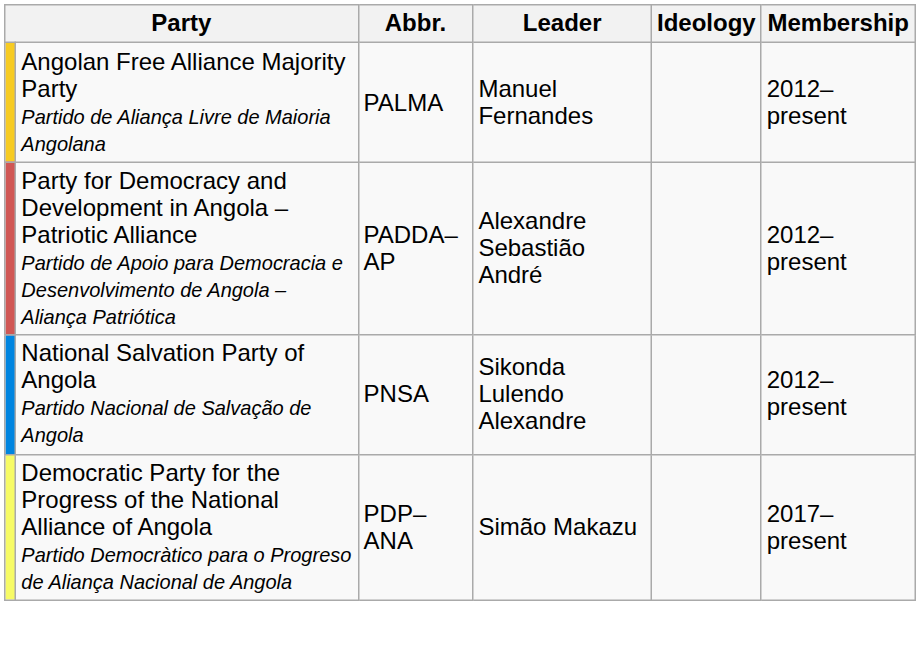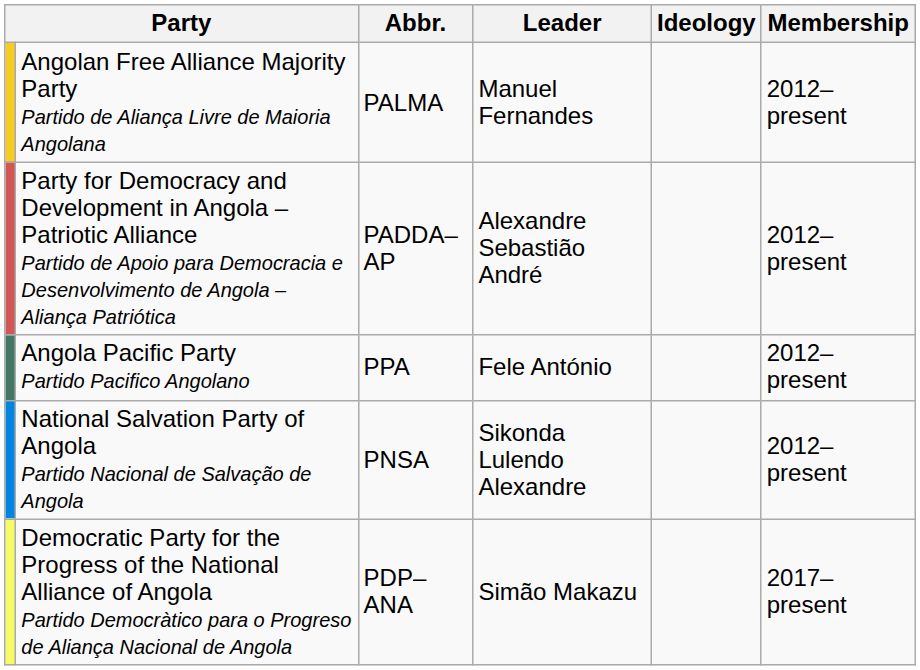 <table class=wikitable>
 <tr>
 <th colspan="2">Party</th>
 <th>Abbr.</th>
 <th>Leader</th>
 <th>Ideology</th>
 <th>Membership</th>
 </tr>
 <tr>
 <td bgcolor="#f7cb22"></td>
 <td>Angolan Free Alliance Majority Party<br><small><em>Partido de Aliança Livre de Maioria Angolana</em></small></td>
 <td>PALMA</td>
 <td>Manuel Fernandes</td>
 <td></td>
 <td>2012–present</td>
 </tr>
 <tr>
 <td bgcolor="#d05754"></td>
 <td>Party for Democracy and Development in Angola – Patriotic Alliance<br><small><em>Partido de Apoio para Democracia e Desenvolvimento de Angola – Aliança Patriótica</em></small></td>
 <td>PADDA–AP</td>
 <td>Alexandre Sebastião André</td>
 <td></td>
 <td>2012–present</td>
 </tr>
 <tr>
+<td bgcolor="#437665"></td>
+<td>Angola Pacific Party<br><small><em>Partido Pacifico Angolano</em></small></td>
+<td>PPA</td>
+<td>Fele António</td>
+<td></td>
+<td>2012–present</td>
+</tr>
+<tr>
 <td bgcolor="#0085e0"></td>
 <td>National Salvation Party of Angola<br><small><em>Partido Nacional de Salvação de Angola</em></small></td>
 <td>PNSA</td>
 <td>Sikonda Lulendo Alexandre</td>
 <td></td>
 <td>2012–present</td>
 </tr>
 <tr>
 <td bgcolor="#f7fb65"></td>
 <td>Democratic Party for the Progress of the National Alliance of Angola<br><small><em>Partido Democràtico para o Progreso de Aliança Nacional de Angola</em></small></td>
 <td>PDP–ANA</td>
 <td>Simão Makazu</td>
 <td></td>
 <td>2017–present</td>
 </tr>
 </table>
